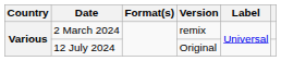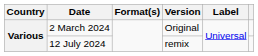 <table class="wikitable plainrowheaders">
 <tr>
 <th scope="col">Country</th>
 <th scope="col">Date</th>
 <th scope="col">Format(s)</th>
 <th scope="col">Version</th>
 <th scope="col">Label</th>
 <th scope="col"></th>
 </tr>
 <tr>
 <th scope="row" rowspan="2">Various</th>
 <td>2 March 2024</td>
 <td rowspan="2"></td>
-<td> remix</td>
+<td>Original</td>
 <td rowspan="2"><a href='#'>Universal</a></td>
 <td align="center"></td>
 </tr>
 <tr>
 <td>12 July 2024</td>
-<td>Original</td>
+<td> remix</td>
 <td align="center"></td>
 </tr>
 </table>
